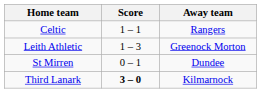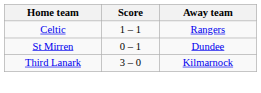 <table class="wikitable" style="text-align: center">
 <tr>
 <th width=140>Home team</th>
 <th width=80>Score</th>
 <th width=140>Away team</th>
 </tr>
 <tr>
 <td><a href='#'>Celtic</a></td>
 <td>1 – 1</td>
 <td><a href='#'>Rangers</a></td>
 </tr>
 <tr>
-<td><a href='#'>Leith Athletic</a></td>
-<td>1 – 3</td>
-<td><a href='#'>Greenock Morton</a></td>
-</tr>
-<tr>
 <td><a href='#'>St Mirren</a></td>
 <td>0 – 1</td>
 <td><a href='#'>Dundee</a></td>
 </tr>
 <tr>
 <td><a href='#'>Third Lanark</a></td>
-<td><strong>3 – 0</strong></td>
+<td>3 – 0</td>
 <td><a href='#'>Kilmarnock</a></td>
 </tr>
 </table>
